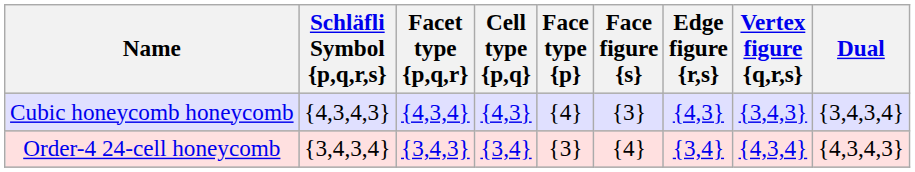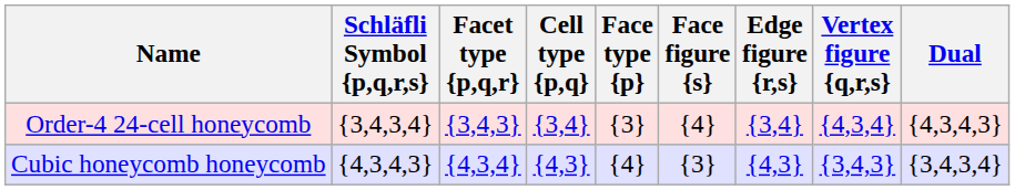 <table class="wikitable">
 <tr>
 <th>Name</th>
 <th><a href='#'>Schläfli</a><br>Symbol<br>{p,q,r,s}</th>
 <th>Facet<br>type<br>{p,q,r}</th>
 <th>Cell<br>type<br>{p,q}</th>
 <th>Face<br>type<br>{p}</th>
 <th>Face<br>figure<br>{s}</th>
 <th>Edge<br>figure<br>{r,s}</th>
 <th><a href='#'>Vertex<br>figure</a><br>{q,r,s}</th>
 <th><a href='#'>Dual</a></th>
 </tr>
+<tr BGCOLOR="#ffe0e0" align=center>
+<td><a href='#'>Order-4 24-cell honeycomb</a></td>
+<td>{3,4,3,4}</td>
+<td><a href='#'>{3,4,3}</a></td>
+<td><a href='#'>{3,4}</a></td>
+<td>{3}</td>
+<td>{4}</td>
+<td><a href='#'>{3,4}</a></td>
+<td><a href='#'>{4,3,4}</a></td>
+<td>{4,3,4,3}</td>
+</tr>
 <tr BGCOLOR="#e0e0ff" align=center>
 <td><a href='#'>Cubic honeycomb honeycomb</a></td>
 <td>{4,3,4,3}</td>
 <td><a href='#'>{4,3,4}</a></td>
 <td><a href='#'>{4,3}</a></td>
 <td>{4}</td>
 <td>{3}</td>
 <td><a href='#'>{4,3}</a></td>
 <td><a href='#'>{3,4,3}</a></td>
 <td>{3,4,3,4}</td>
 </tr>
-<tr BGCOLOR="#ffe0e0" align=center>
-<td><a href='#'>Order-4 24-cell honeycomb</a></td>
-<td>{3,4,3,4}</td>
-<td><a href='#'>{3,4,3}</a></td>
-<td><a href='#'>{3,4}</a></td>
-<td>{3}</td>
-<td>{4}</td>
-<td><a href='#'>{3,4}</a></td>
-<td><a href='#'>{4,3,4}</a></td>
-<td>{4,3,4,3}</td>
-</tr>
 </table>
